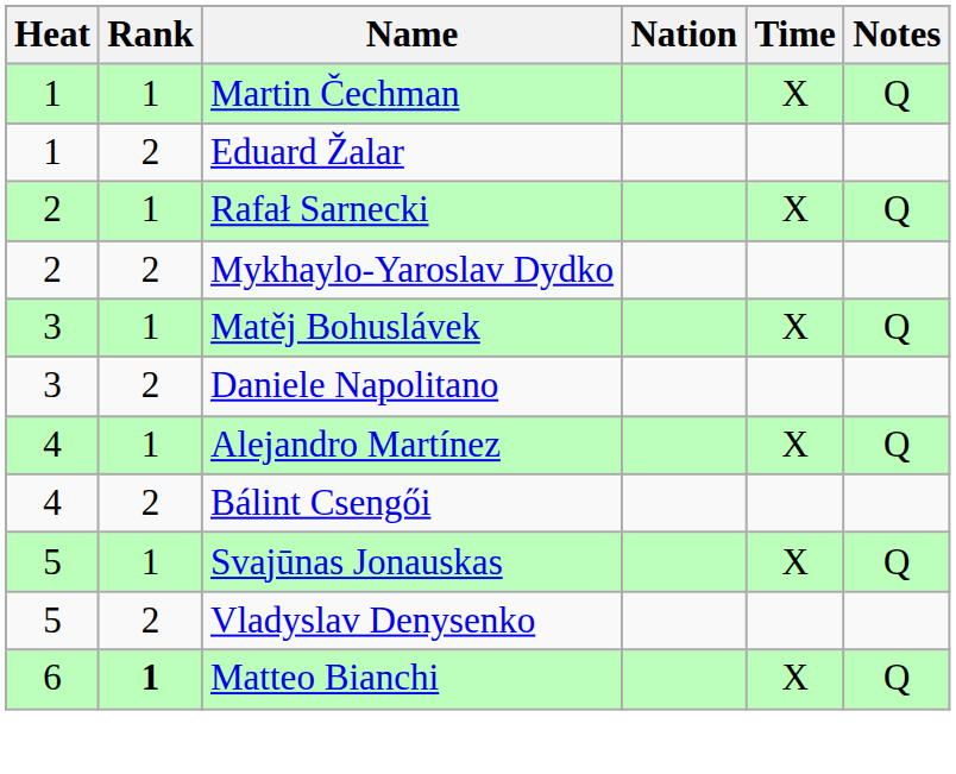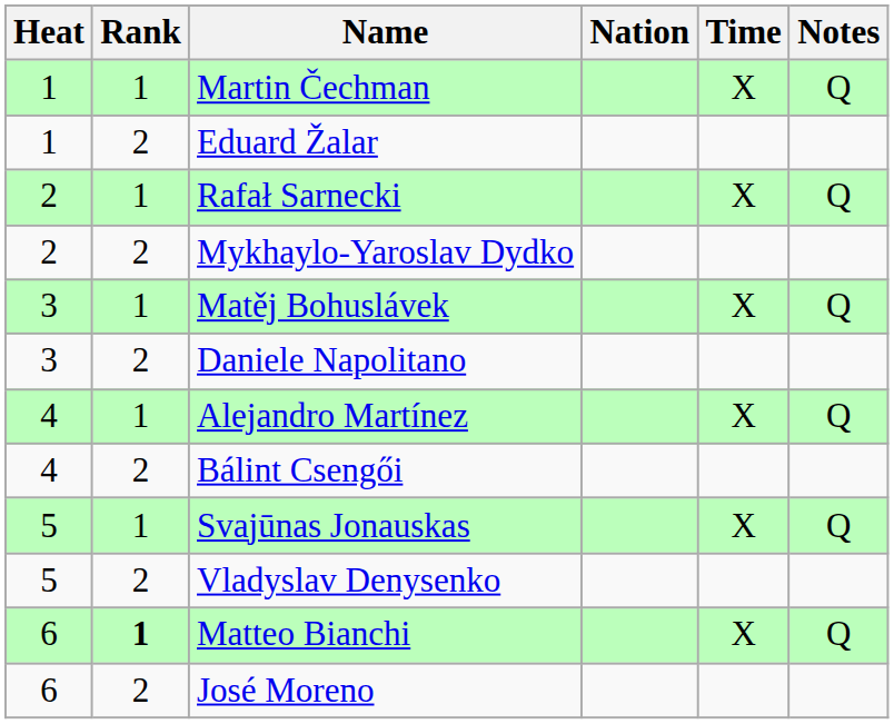 <table class="wikitable sortable" style="text-align:center">
 <tr>
 <th>Heat</th>
 <th>Rank</th>
 <th>Name</th>
 <th>Nation</th>
 <th>Time</th>
 <th>Notes</th>
 </tr>
 <tr bgcolor=bbffbb>
 <td>1</td>
 <td>1</td>
 <td align=left><a href='#'>Martin Čechman</a></td>
 <td align=left></td>
 <td>X</td>
 <td>Q</td>
 </tr>
 <tr>
 <td>1</td>
 <td>2</td>
 <td align=left><a href='#'>Eduard Žalar</a></td>
 <td align=left></td>
 <td></td>
 <td></td>
 </tr>
 <tr bgcolor=bbffbb>
 <td>2</td>
 <td>1</td>
 <td align=left><a href='#'>Rafał Sarnecki</a></td>
 <td align=left></td>
 <td>X</td>
 <td>Q</td>
 </tr>
 <tr>
 <td>2</td>
 <td>2</td>
 <td align=left><a href='#'>Mykhaylo-Yaroslav Dydko</a></td>
 <td align=left></td>
 <td></td>
 <td></td>
 </tr>
 <tr bgcolor=bbffbb>
 <td>3</td>
 <td>1</td>
 <td align=left><a href='#'>Matěj Bohuslávek</a></td>
 <td align=left></td>
 <td>X</td>
 <td>Q</td>
 </tr>
 <tr>
 <td>3</td>
 <td>2</td>
 <td align=left><a href='#'>Daniele Napolitano</a></td>
 <td align=left></td>
 <td></td>
 <td></td>
 </tr>
 <tr bgcolor=bbffbb>
 <td>4</td>
 <td>1</td>
 <td align=left><a href='#'>Alejandro Martínez</a></td>
 <td align=left></td>
 <td>X</td>
 <td>Q</td>
 </tr>
 <tr>
 <td>4</td>
 <td>2</td>
 <td align=left><a href='#'>Bálint Csengői</a></td>
 <td align=left></td>
 <td></td>
 <td></td>
 </tr>
 <tr bgcolor=bbffbb>
 <td>5</td>
 <td>1</td>
 <td align=left><a href='#'>Svajūnas Jonauskas</a></td>
 <td align=left></td>
 <td>X</td>
 <td>Q</td>
 </tr>
 <tr>
 <td>5</td>
 <td>2</td>
 <td align=left><a href='#'>Vladyslav Denysenko</a></td>
 <td align=left></td>
 <td></td>
 <td></td>
 </tr>
 <tr bgcolor=bbffbb>
 <td>6</td>
 <td><strong>1</strong></td>
 <td align=left><a href='#'>Matteo Bianchi</a></td>
 <td align=left></td>
 <td>X</td>
 <td>Q</td>
 </tr>
+<tr>
+<td>6</td>
+<td>2</td>
+<td align=left><a href='#'>José Moreno</a></td>
+<td align=left></td>
+<td></td>
+<td></td>
+</tr>
 </table>
